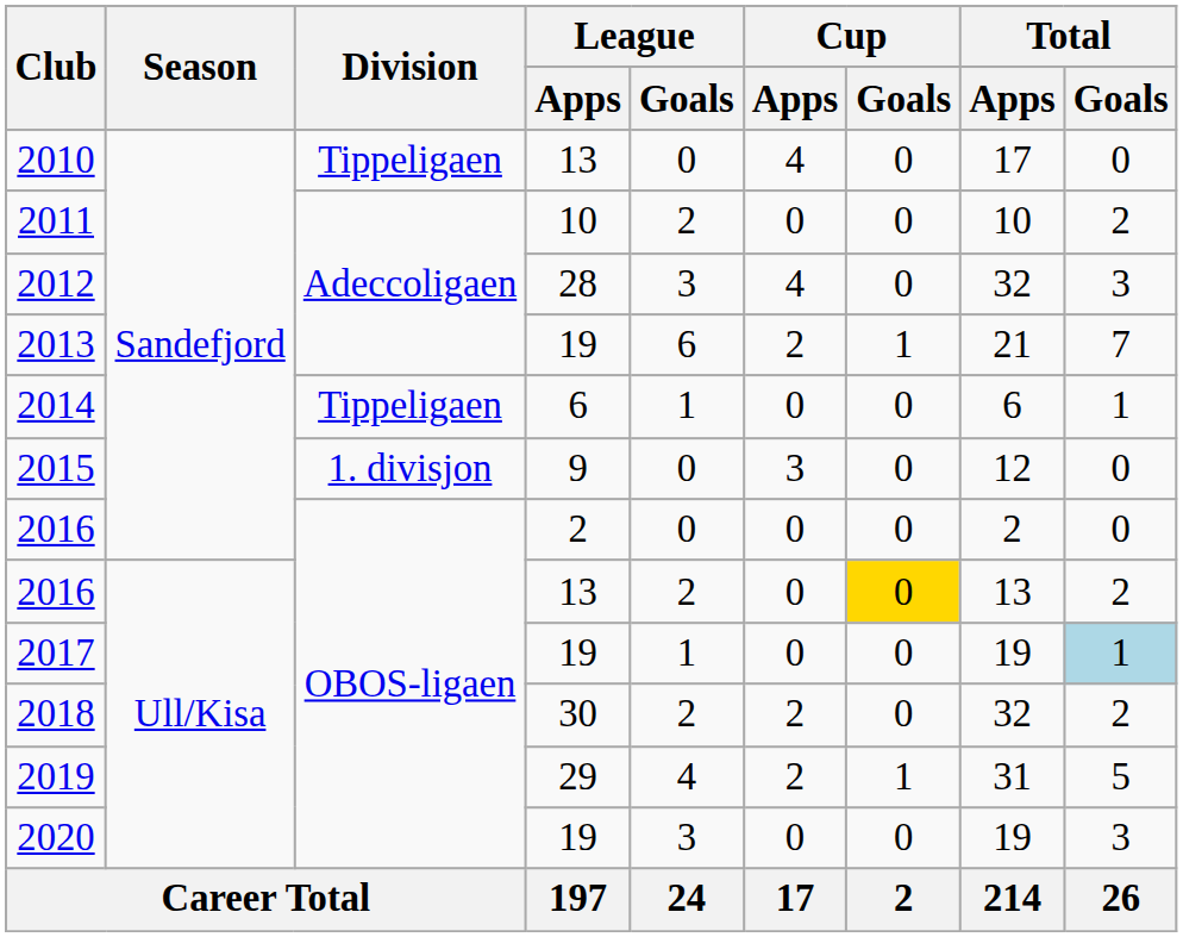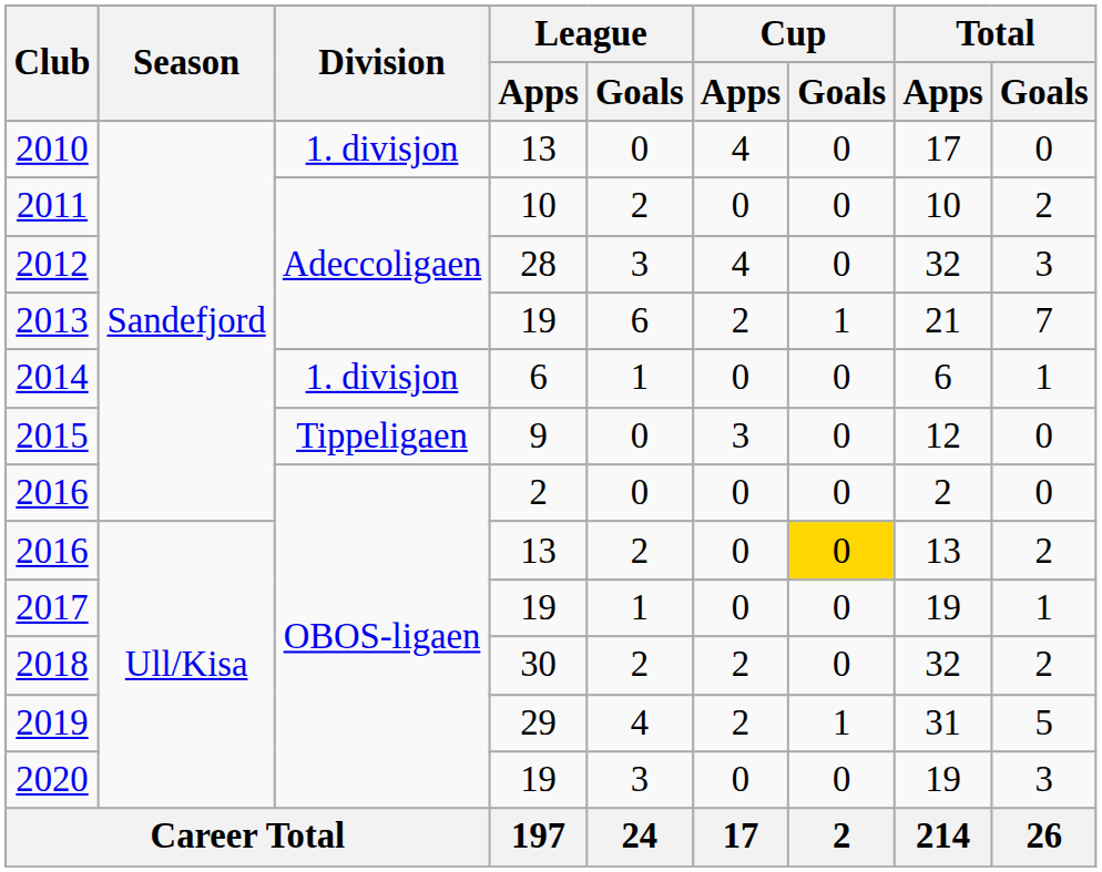 <table class="wikitable" style="text-align: center;">
 <tr>
 <th rowspan="2">Club</th>
 <th rowspan="2">Season</th>
 <th rowspan="2">Division</th>
 <th colspan="2">League</th>
 <th colspan="2">Cup</th>
 <th colspan="2">Total</th>
 </tr>
 <tr>
 <th>Apps</th>
 <th>Goals</th>
 <th>Apps</th>
 <th>Goals</th>
 <th>Apps</th>
 <th>Goals</th>
 </tr>
 <tr>
 <td><a href='#'>2010</a></td>
 <td rowspan="7" valign="center"><a href='#'>Sandefjord</a></td>
-<td><a href='#'>Tippeligaen</a></td>
+<td rowspan="1" valign="center"><a href='#'>1. divisjon</a></td>
 <td>13</td>
 <td>0</td>
 <td>4</td>
 <td>0</td>
 <td>17</td>
 <td>0</td>
 </tr>
 <tr>
 <td><a href='#'>2011</a></td>
 <td rowspan="3" valign="center"><a href='#'>Adeccoligaen</a></td>
 <td>10</td>
 <td>2</td>
 <td>0</td>
 <td>0</td>
 <td>10</td>
 <td>2</td>
 </tr>
 <tr>
 <td><a href='#'>2012</a></td>
 <td>28</td>
 <td>3</td>
 <td>4</td>
 <td>0</td>
 <td>32</td>
 <td>3</td>
 </tr>
 <tr>
 <td><a href='#'>2013</a></td>
 <td>19</td>
 <td>6</td>
 <td>2</td>
 <td>1</td>
 <td>21</td>
 <td>7</td>
 </tr>
 <tr>
 <td><a href='#'>2014</a></td>
-<td><a href='#'>Tippeligaen</a></td>
+<td rowspan="1" valign="center"><a href='#'>1. divisjon</a></td>
 <td>6</td>
 <td>1</td>
 <td>0</td>
 <td>0</td>
 <td>6</td>
 <td>1</td>
 </tr>
 <tr>
 <td><a href='#'>2015</a></td>
-<td rowspan="1" valign="center"><a href='#'>1. divisjon</a></td>
+<td rowspan="1" valign="center"><a href='#'>Tippeligaen</a></td>
 <td>9</td>
 <td>0</td>
 <td>3</td>
 <td>0</td>
 <td>12</td>
 <td>0</td>
 </tr>
 <tr>
 <td><a href='#'>2016</a></td>
 <td rowspan="6" valign="center"><a href='#'>OBOS-ligaen</a></td>
 <td>2</td>
 <td>0</td>
 <td>0</td>
 <td>0</td>
 <td>2</td>
 <td>0</td>
 </tr>
 <tr>
 <td><a href='#'>2016</a></td>
 <td rowspan="5" valign="center"><a href='#'>Ull/Kisa</a></td>
 <td>13</td>
 <td>2</td>
 <td>0</td>
 <td style="background: gold;">0</td>
 <td>13</td>
 <td>2</td>
 </tr>
 <tr>
 <td><a href='#'>2017</a></td>
 <td>19</td>
 <td>1</td>
 <td>0</td>
 <td>0</td>
 <td>19</td>
-<td style="background: lightblue;">1</td>
+<td>1</td>
 </tr>
 <tr>
 <td><a href='#'>2018</a></td>
 <td>30</td>
 <td>2</td>
 <td>2</td>
 <td>0</td>
 <td>32</td>
 <td>2</td>
 </tr>
 <tr>
 <td><a href='#'>2019</a></td>
 <td>29</td>
 <td>4</td>
 <td>2</td>
 <td>1</td>
 <td>31</td>
 <td>5</td>
 </tr>
 <tr>
 <td><a href='#'>2020</a></td>
 <td>19</td>
 <td>3</td>
 <td>0</td>
 <td>0</td>
 <td>19</td>
 <td>3</td>
 </tr>
 <tr>
 <th colspan="3">Career Total</th>
 <th>197</th>
 <th>24</th>
 <th>17</th>
 <th>2</th>
 <th>214</th>
 <th>26</th>
 </tr>
 </table>
